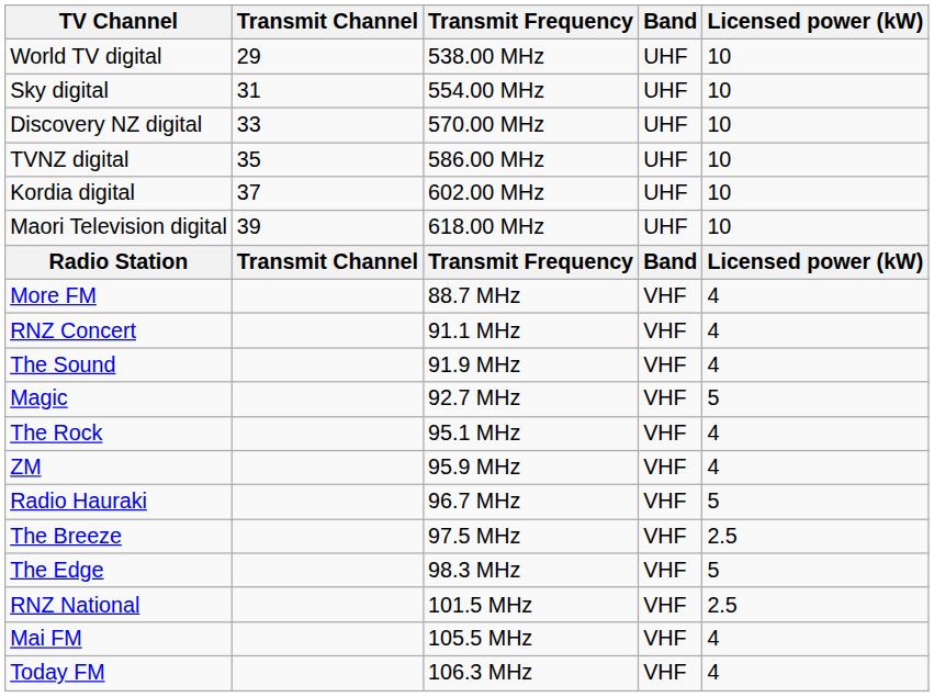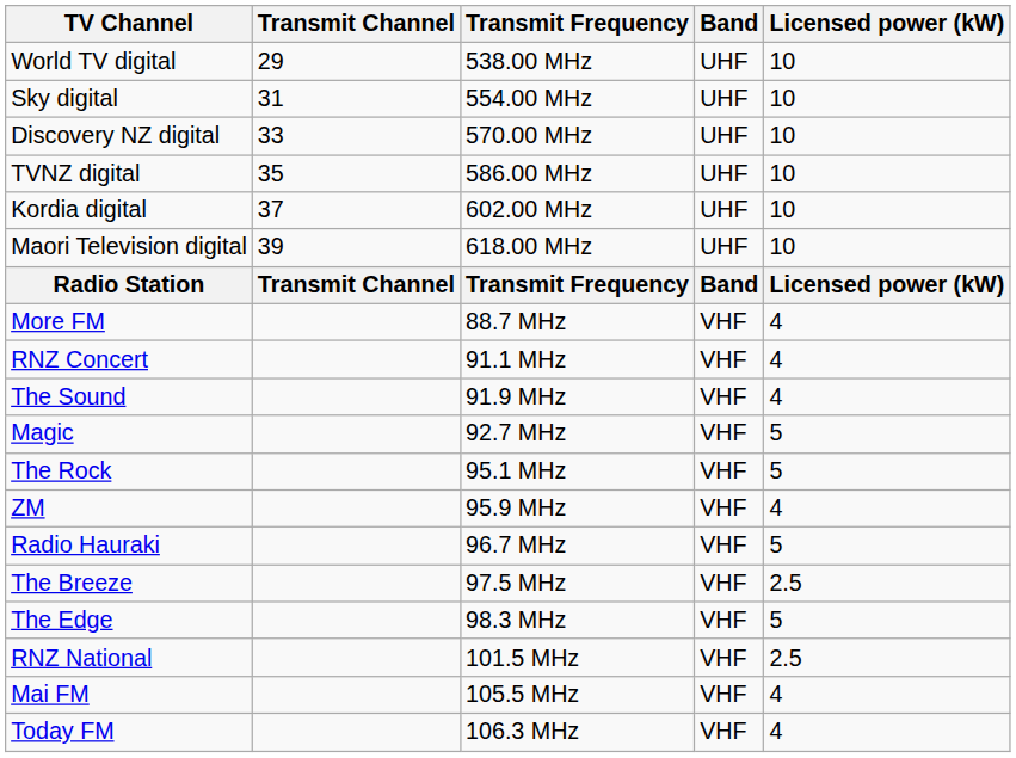 <table class="wikitable">
 <tr>
 <th>TV Channel</th>
 <th>Transmit Channel</th>
 <th>Transmit Frequency</th>
 <th>Band</th>
 <th>Licensed power (kW)</th>
 </tr>
 <tr>
 <td>World TV digital</td>
 <td>29</td>
 <td>538.00 MHz</td>
 <td>UHF</td>
 <td>10</td>
 </tr>
 <tr>
 <td>Sky digital</td>
 <td>31</td>
 <td>554.00 MHz</td>
 <td>UHF</td>
 <td>10</td>
 </tr>
 <tr>
 <td>Discovery NZ digital</td>
 <td>33</td>
 <td>570.00 MHz</td>
 <td>UHF</td>
 <td>10</td>
 </tr>
 <tr>
 <td>TVNZ digital</td>
 <td>35</td>
 <td>586.00 MHz</td>
 <td>UHF</td>
 <td>10</td>
 </tr>
 <tr>
 <td>Kordia digital</td>
 <td>37</td>
 <td>602.00 MHz</td>
 <td>UHF</td>
 <td>10</td>
 </tr>
 <tr>
 <td>Maori Television digital</td>
 <td>39</td>
 <td>618.00 MHz</td>
 <td>UHF</td>
 <td>10</td>
 </tr>
 <tr>
 <th>Radio Station</th>
 <th>Transmit Channel</th>
 <th>Transmit Frequency</th>
 <th>Band</th>
 <th>Licensed power (kW)</th>
 </tr>
 <tr>
 <td><a href='#'>More FM</a></td>
 <td></td>
 <td>88.7 MHz</td>
 <td>VHF</td>
 <td>4</td>
 </tr>
 <tr>
 <td><a href='#'>RNZ Concert</a></td>
 <td></td>
 <td>91.1 MHz</td>
 <td>VHF</td>
 <td>4</td>
 </tr>
 <tr>
 <td><a href='#'>The Sound</a></td>
 <td></td>
 <td>91.9 MHz</td>
 <td>VHF</td>
 <td>4</td>
 </tr>
 <tr>
 <td><a href='#'>Magic</a></td>
 <td></td>
 <td>92.7 MHz</td>
 <td>VHF</td>
 <td>5</td>
 </tr>
 <tr>
 <td><a href='#'>The Rock</a></td>
 <td></td>
 <td>95.1 MHz</td>
 <td>VHF</td>
-<td>4</td>
+<td>5</td>
 </tr>
 <tr>
 <td><a href='#'>ZM</a></td>
 <td></td>
 <td>95.9 MHz</td>
 <td>VHF</td>
 <td>4</td>
 </tr>
 <tr>
 <td><a href='#'>Radio Hauraki</a></td>
 <td></td>
 <td>96.7 MHz</td>
 <td>VHF</td>
 <td>5</td>
 </tr>
 <tr>
 <td><a href='#'>The Breeze</a></td>
 <td></td>
 <td>97.5 MHz</td>
 <td>VHF</td>
 <td>2.5</td>
 </tr>
 <tr>
 <td><a href='#'>The Edge</a></td>
 <td></td>
 <td>98.3 MHz</td>
 <td>VHF</td>
 <td>5</td>
 </tr>
 <tr>
 <td><a href='#'>RNZ National</a></td>
 <td></td>
 <td>101.5 MHz</td>
 <td>VHF</td>
 <td>2.5</td>
 </tr>
 <tr>
 <td><a href='#'>Mai FM</a></td>
 <td></td>
 <td>105.5 MHz</td>
 <td>VHF</td>
 <td>4</td>
 </tr>
 <tr>
 <td><a href='#'>Today FM</a></td>
 <td></td>
 <td>106.3 MHz</td>
 <td>VHF</td>
 <td>4</td>
 </tr>
 </table>
